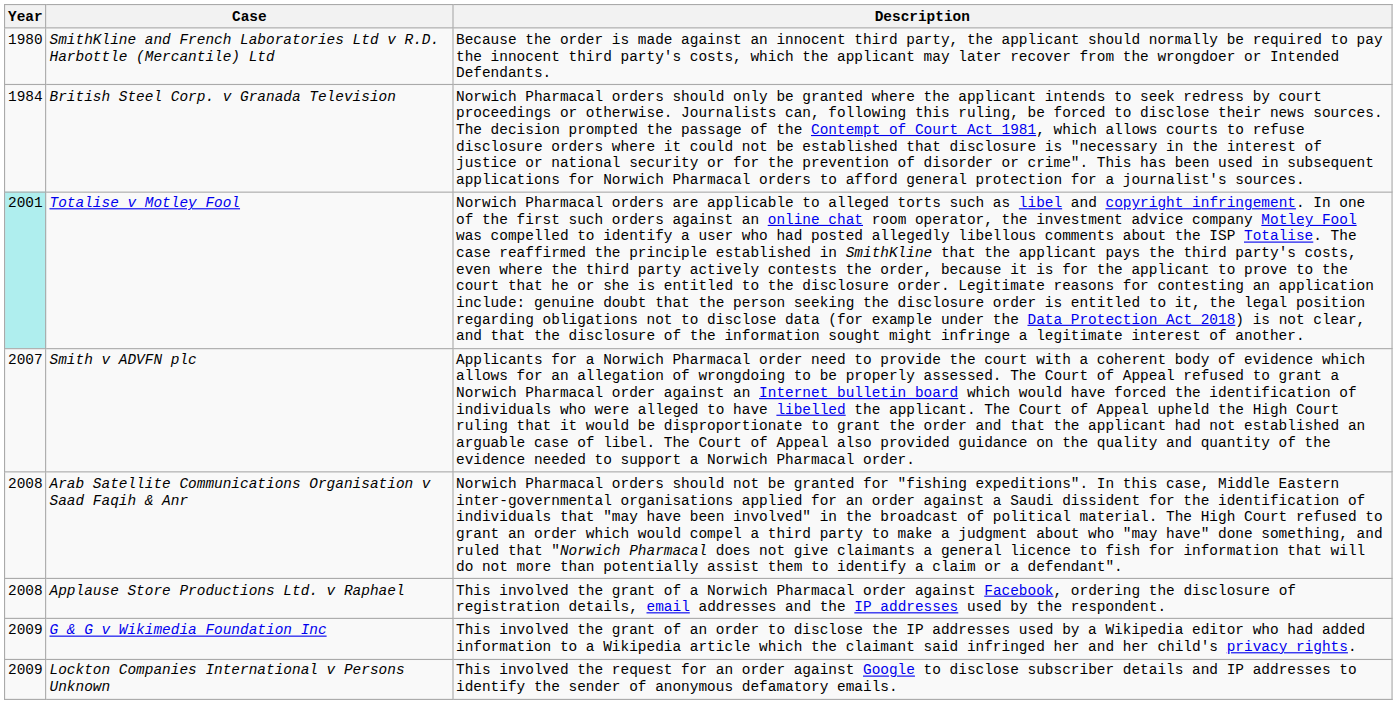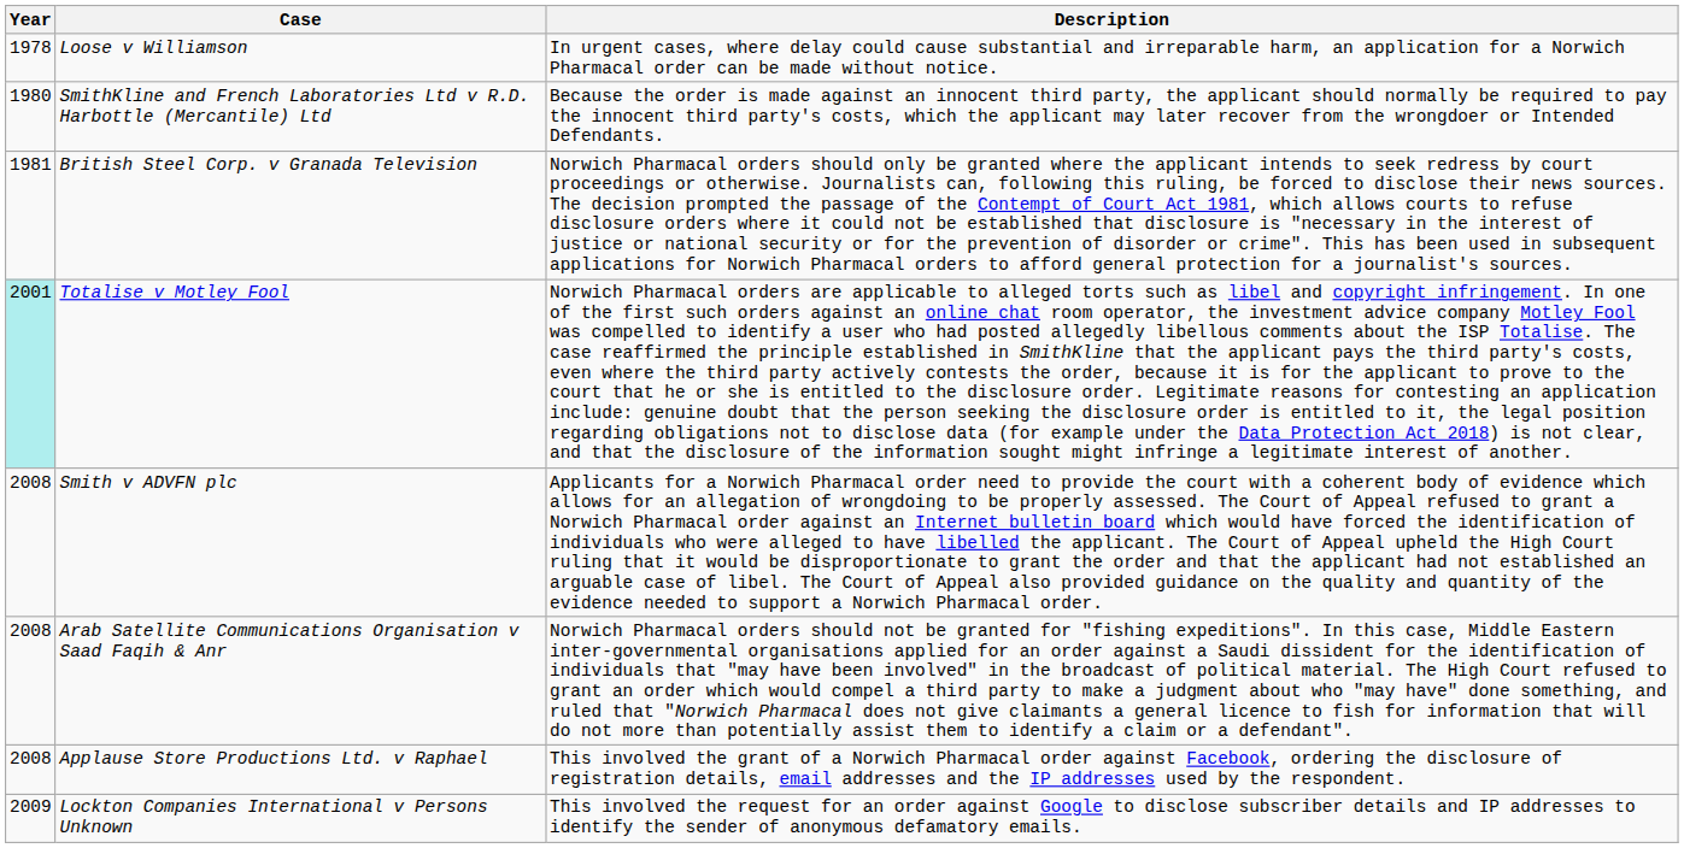 <table class="wikitable">
 <tr>
 <th>Year</th>
 <th style="width:270pt">Case</th>
 <th style="min-width: 50%">Description</th>
 </tr>
 <tr style="vertical-align:top">
+<td>1978</td>
+<td><em>Loose v Williamson</em></td>
+<td>In urgent cases, where delay could cause substantial and irreparable harm, an application for a Norwich Pharmacal order can be made without notice.</td>
+</tr>
+<tr style="vertical-align:top">
 <td>1980</td>
 <td><em>SmithKline and French Laboratories Ltd v R.D. Harbottle (Mercantile) Ltd</em></td>
 <td>Because the order is made against an innocent third party, the applicant should normally be required to pay the innocent third party's costs, which the applicant may later recover from the wrongdoer or Intended Defendants.</td>
 </tr>
 <tr style="vertical-align:top">
-<td>1984</td>
+<td>1981</td>
 <td><em>British Steel Corp. v Granada Television</em></td>
 <td>Norwich Pharmacal orders should only be granted where the applicant intends to seek redress by court proceedings or otherwise. Journalists can, following this ruling, be forced to disclose their news sources. The decision prompted the passage of the <a href='#'>Contempt of Court Act 1981</a>, which allows courts to refuse disclosure orders where it could not be established that disclosure is "necessary in the interest of justice or national security or for the prevention of disorder or crime". This has been used in subsequent applications for Norwich Pharmacal orders to afford general protection for a journalist's sources.</td>
 </tr>
 <tr style="vertical-align:top">
 <td style="background: paleturquoise;">2001</td>
 <td><em><a href='#'>Totalise v Motley Fool</a></em></td>
 <td>Norwich Pharmacal orders are applicable to alleged torts such as <a href='#'>libel</a> and <a href='#'>copyright infringement</a>. In one of the first such orders against an <a href='#'>online chat</a> room operator, the investment advice company <a href='#'>Motley Fool</a> was compelled to identify a user who had posted allegedly libellous comments about the ISP <a href='#'>Totalise</a>. The case reaffirmed the principle established in <em>SmithKline</em> that the applicant pays the third party's costs, even where the third party actively contests the order, because it is for the applicant to prove to the court that he or she is entitled to the disclosure order. Legitimate reasons for contesting an application include: genuine doubt that the person seeking the disclosure order is entitled to it, the legal position regarding obligations not to disclose data (for example under the <a href='#'>Data Protection Act 2018</a>) is not clear, and that the disclosure of the information sought might infringe a legitimate interest of another.</td>
 </tr>
 <tr style="vertical-align:top">
-<td>2007</td>
+<td>2008</td>
 <td><em>Smith v ADVFN plc</em></td>
 <td>Applicants for a Norwich Pharmacal order need to provide the court with a coherent body of evidence which allows for an allegation of wrongdoing to be properly assessed. The Court of Appeal refused to grant a Norwich Pharmacal order against an <a href='#'>Internet bulletin board</a> which would have forced the identification of individuals who were alleged to have <a href='#'>libelled</a> the applicant. The Court of Appeal upheld the High Court ruling that it would be  disproportionate to grant the order and that the applicant had not established an arguable case of libel. The Court of Appeal also provided guidance on the quality and quantity of the evidence needed to support a Norwich Pharmacal order.</td>
 </tr>
 <tr style="vertical-align:top">
 <td>2008</td>
 <td><em>Arab Satellite Communications Organisation v Saad Faqih & Anr</em></td>
 <td>Norwich Pharmacal orders should not be granted for "fishing expeditions". In this case, Middle Eastern inter-governmental organisations applied for an order against a Saudi dissident for the identification of individuals that "may have been involved" in the broadcast of political material. The High Court refused to grant an order which would compel a third party to make a judgment about who "may have" done something, and ruled that "<em>Norwich Pharmacal</em> does not give claimants a general licence to fish for information that will do not more than potentially assist them to identify a claim or a defendant".</td>
 </tr>
 <tr style="vertical-align:top">
 <td>2008</td>
 <td><em>Applause Store Productions Ltd. v Raphael</em></td>
 <td>This involved the grant of a Norwich Pharmacal order against <a href='#'>Facebook</a>, ordering the disclosure of registration details, <a href='#'>email</a> addresses and the <a href='#'>IP addresses</a> used by the respondent.</td>
 </tr>
 <tr style="vertical-align:top">
 <td>2009</td>
-<td><em><a href='#'>G & G v Wikimedia Foundation Inc</a></em></td>
-<td>This involved the grant of an order to disclose the IP addresses used by a Wikipedia editor who had added information to a Wikipedia article which the claimant said infringed her and her child's <a href='#'>privacy rights</a>.</td>
-</tr>
-<tr style="vertical-align:top">
-<td>2009</td>
 <td><em>Lockton Companies International v Persons Unknown</em></td>
 <td>This involved the request for an order against <a href='#'>Google</a> to disclose subscriber details and IP addresses to identify the sender of anonymous defamatory emails.</td>
 </tr>
 </table>
